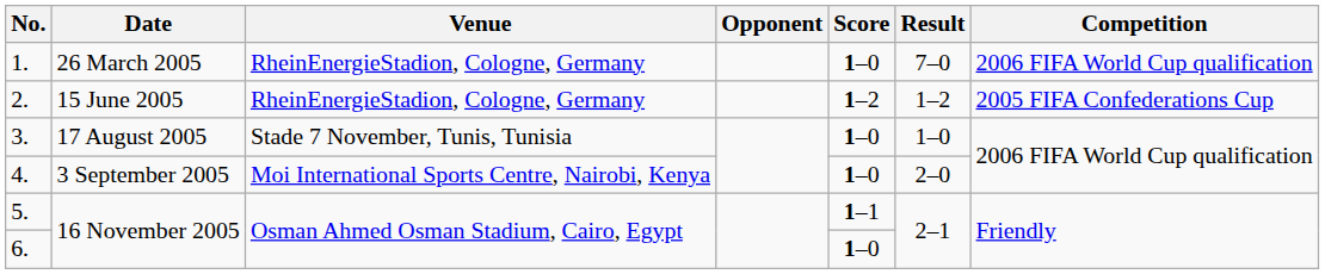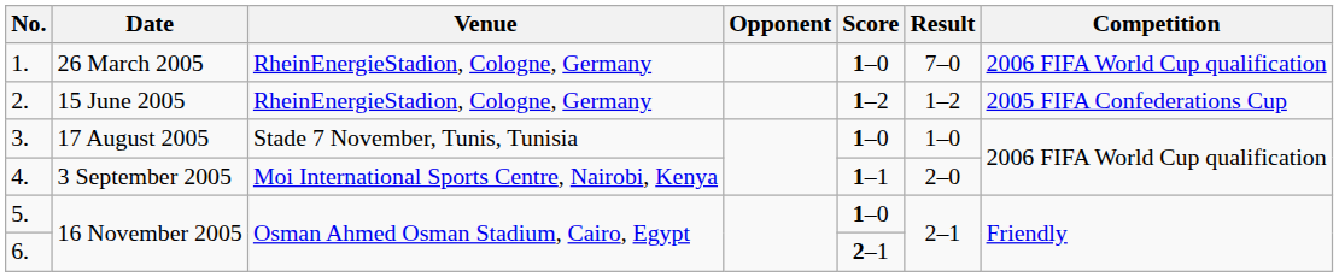 <table class="wikitable">
 <tr>
 <th>No.</th>
 <th>Date</th>
 <th>Venue</th>
 <th>Opponent</th>
 <th>Score</th>
 <th>Result</th>
 <th>Competition</th>
 </tr>
 <tr>
 <td>1.</td>
 <td>26 March 2005</td>
 <td><a href='#'>RheinEnergieStadion</a>, <a href='#'>Cologne</a>, <a href='#'>Germany</a></td>
 <td></td>
 <td align=center><strong>1</strong>–0</td>
 <td align=center>7–0</td>
 <td><a href='#'>2006 FIFA World Cup qualification</a></td>
 </tr>
 <tr>
 <td>2.</td>
 <td>15 June 2005</td>
 <td><a href='#'>RheinEnergieStadion</a>, <a href='#'>Cologne</a>, <a href='#'>Germany</a></td>
 <td></td>
 <td align=center><strong>1</strong>–2</td>
 <td align=center>1–2</td>
 <td><a href='#'>2005 FIFA Confederations Cup</a></td>
 </tr>
 <tr>
 <td>3.</td>
 <td>17 August 2005</td>
 <td>Stade 7 November, Tunis, Tunisia</td>
 <td rowspan=2></td>
 <td align=center><strong>1</strong>–0</td>
 <td align=center>1–0</td>
 <td rowspan=2>2006 FIFA World Cup qualification</td>
 </tr>
 <tr>
 <td>4.</td>
 <td>3 September 2005</td>
 <td><a href='#'>Moi International Sports Centre</a>, <a href='#'>Nairobi</a>, <a href='#'>Kenya</a></td>
-<td align=center><strong>1</strong>–0</td>
+<td align=center><strong>1</strong>–1</td>
 <td align=center>2–0</td>
 </tr>
 <tr>
 <td>5.</td>
 <td rowspan=2>16 November 2005</td>
 <td rowspan=2><a href='#'>Osman Ahmed Osman Stadium</a>, <a href='#'>Cairo</a>, <a href='#'>Egypt</a></td>
 <td rowspan=2></td>
-<td align=center><strong>1</strong>–1</td>
+<td align=center><strong>1</strong>–0</td>
 <td rowspan=2 align=center>2–1</td>
 <td rowspan=2><a href='#'>Friendly</a></td>
 </tr>
 <tr>
 <td>6.</td>
-<td align=center><strong>1</strong>–0</td>
+<td align=center><strong>2</strong>–1</td>
 </tr>
 </table>
